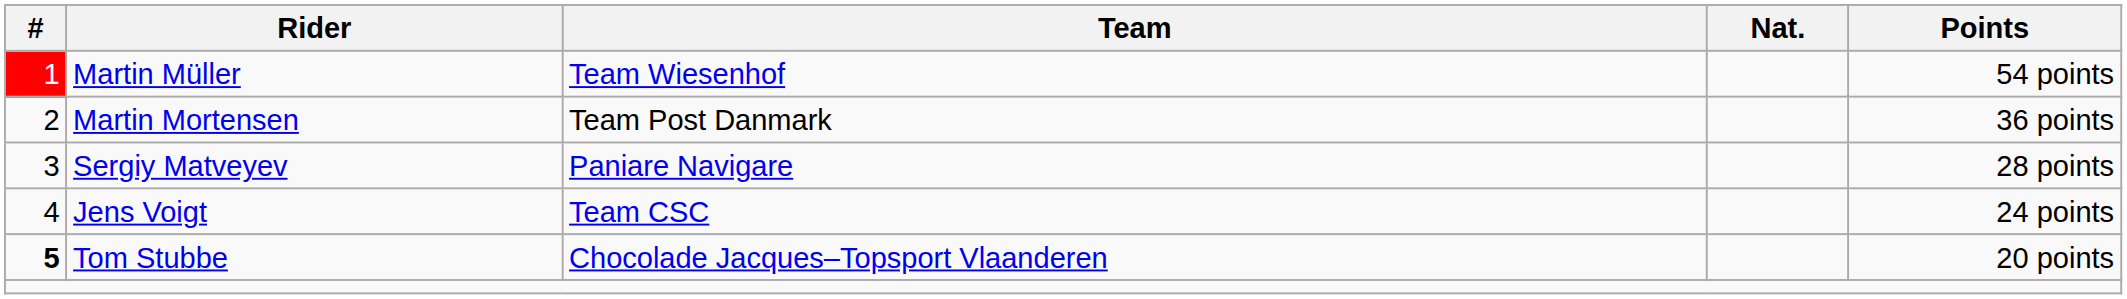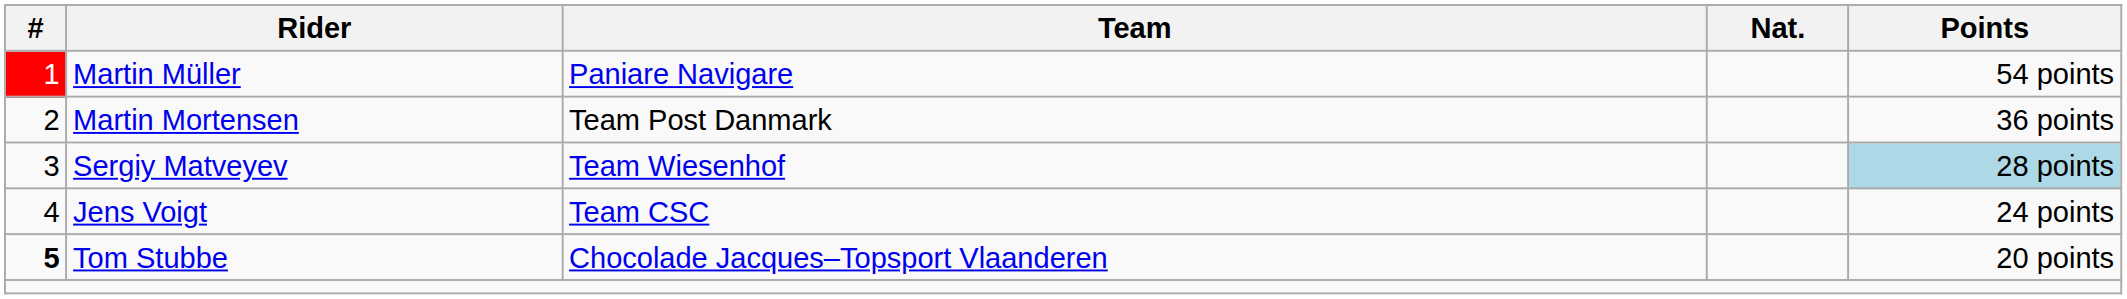 <table class=wikitable style="font-size:95%" width="70%">
 <tr>
 <th align=right>#</th>
 <th>Rider</th>
 <th>Team</th>
 <th>Nat.</th>
 <th align=right>Points</th>
 </tr>
 <tr>
 <td align=right bgcolor=red style="color:white">1</td>
 <td><a href='#'>Martin Müller</a></td>
-<td><a href='#'>Team Wiesenhof</a></td>
+<td><a href='#'>Paniare Navigare</a></td>
 <td></td>
 <td align=right>54 points</td>
 </tr>
 <tr>
 <td align=right>2</td>
 <td><a href='#'>Martin Mortensen</a></td>
 <td>Team Post Danmark</td>
 <td></td>
 <td align=right>36 points</td>
 </tr>
 <tr>
 <td align=right>3</td>
 <td><a href='#'>Sergiy Matveyev</a></td>
-<td><a href='#'>Paniare Navigare</a></td>
+<td><a href='#'>Team Wiesenhof</a></td>
 <td></td>
-<td align=right>28 points</td>
+<td align=right style="background: lightblue;">28 points</td>
 </tr>
 <tr>
 <td align=right>4</td>
 <td><a href='#'>Jens Voigt</a></td>
 <td><a href='#'>Team CSC</a></td>
 <td></td>
 <td align=right>24 points</td>
 </tr>
 <tr>
 <td align=right><strong>5</strong></td>
 <td><a href='#'>Tom Stubbe</a></td>
 <td><a href='#'>Chocolade Jacques–Topsport Vlaanderen</a></td>
 <td></td>
 <td align=right>20 points</td>
 </tr>
 <tr>
 <td align=right colspan=5></td>
 </tr>
 </table>
